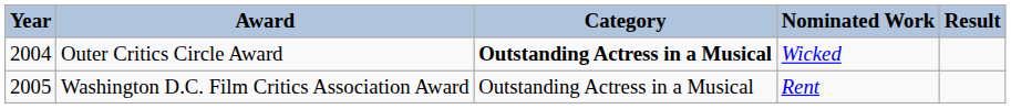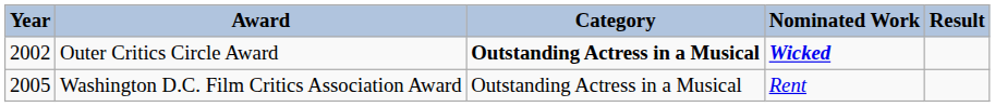 <table class="wikitable">
 <tr align="center">
 <th style="background:#B0C4DE">Year</th>
 <th style="background:#B0C4DE">Award</th>
 <th style="background:#B0C4DE">Category</th>
 <th style="background:#B0C4DE">Nominated Work</th>
 <th style="background:#B0C4DE">Result</th>
 </tr>
 <tr>
-<td>2004</td>
+<td>2002</td>
 <td>Outer Critics Circle Award</td>
 <td><strong>Outstanding Actress in a Musical</strong></td>
-<td><em><a href='#'>Wicked</a></em></td>
+<td><strong><em><a href='#'>Wicked</a></em></strong></td>
 <td></td>
 </tr>
 <tr>
 <td rowspan="4">2005</td>
 <td>Washington D.C. Film Critics Association Award</td>
 <td>Outstanding Actress in a Musical</td>
 <td><em><a href='#'>Rent</a></em></td>
 <td></td>
 </tr>
 </table>
